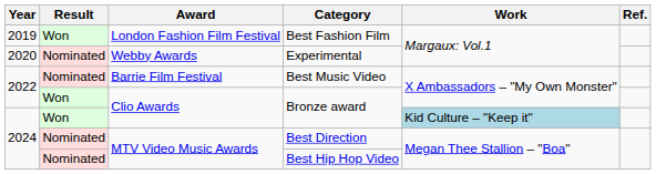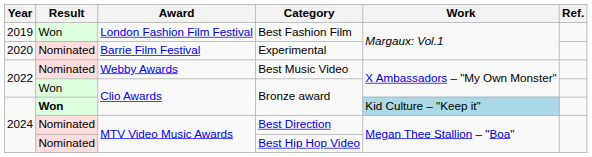 <table class="wikitable">
 <tr>
 <th>Year</th>
 <th>Result</th>
 <th>Award</th>
 <th>Category</th>
 <th>Work</th>
 <th>Ref.</th>
 </tr>
 <tr>
 <td>2019</td>
 <td style="background: #ddffdd">Won</td>
 <td><a href='#'>London Fashion Film Festival</a></td>
 <td>Best Fashion Film</td>
 <td rowspan="2"><em>Margaux: Vol.1</em></td>
 <td></td>
 </tr>
 <tr>
 <td>2020</td>
 <td style="background: #ffdddd">Nominated</td>
-<td><a href='#'>Webby Awards</a></td>
+<td><a href='#'>Barrie Film Festival</a></td>
 <td>Experimental</td>
 <td></td>
 </tr>
 <tr>
 <td rowspan="2">2022</td>
 <td style="background: #ffdddd">Nominated</td>
-<td><a href='#'>Barrie Film Festival</a></td>
+<td><a href='#'>Webby Awards</a></td>
 <td>Best Music Video</td>
 <td rowspan="2"><a href='#'>X Ambassadors</a> – "My Own Monster"</td>
 <td></td>
 </tr>
 <tr>
 <td style="background: #ddffdd">Won</td>
 <td rowspan="2"><a href='#'>Clio Awards</a></td>
 <td rowspan="2">Bronze award</td>
 <td></td>
 </tr>
 <tr>
 <td rowspan="3">2024</td>
-<td style="background: #ddffdd">Won</td>
+<td style="background: #ddffdd"><strong>Won</strong></td>
 <td style="background: lightblue;">Kid Culture – "Keep it"</td>
 <td></td>
 </tr>
 <tr>
 <td style="background: #ffdddd">Nominated</td>
 <td rowspan="2"><a href='#'>MTV Video Music Awards</a></td>
 <td><a href='#'>Best Direction</a></td>
 <td rowspan="2"><a href='#'>Megan Thee Stallion</a> – "<a href='#'>Boa</a>"</td>
 <td rowspan="2"></td>
 </tr>
 <tr>
 <td style="background: #ffdddd">Nominated</td>
 <td><a href='#'>Best Hip Hop Video</a></td>
 </tr>
 </table>
